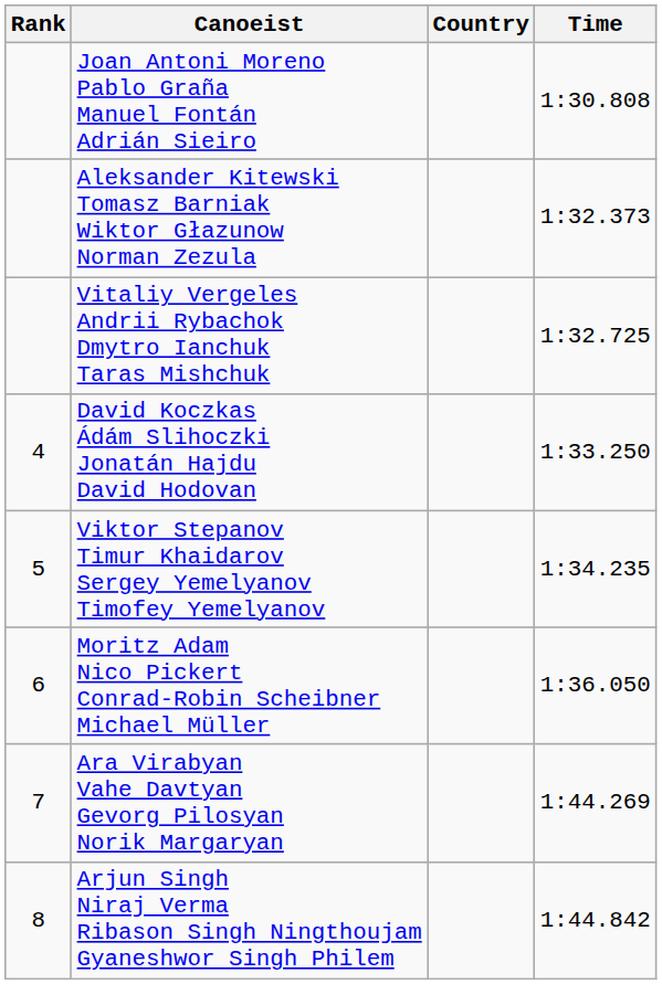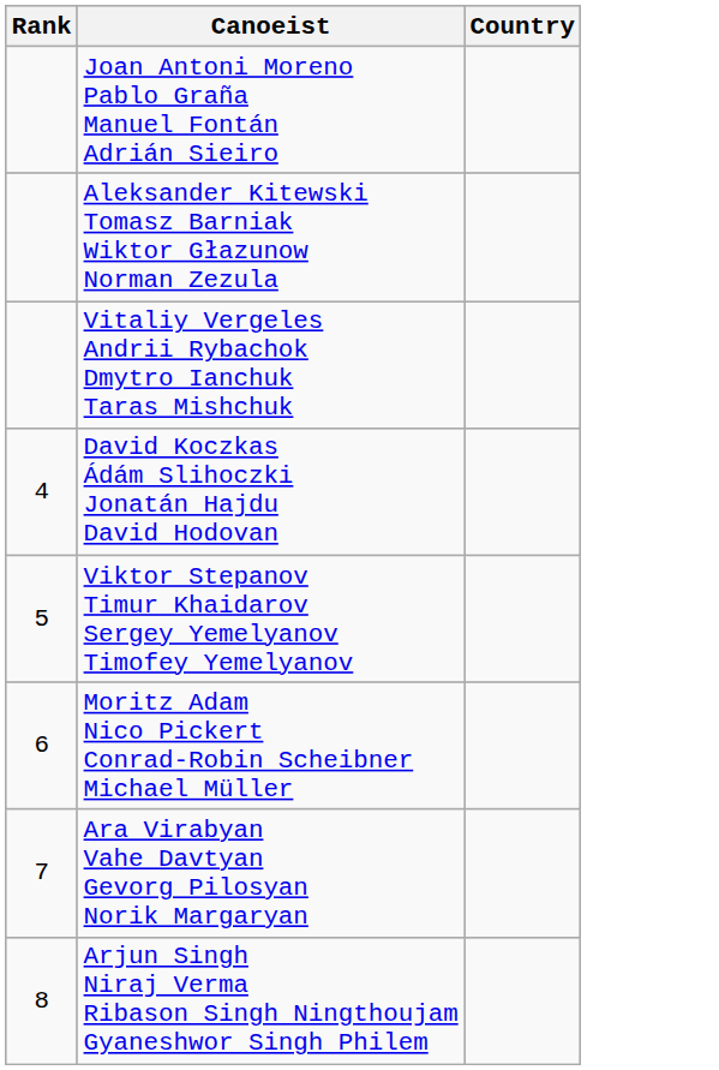 <table class="wikitable" style="text-align:center">
 <tr>
 <th>Rank</th>
 <th>Canoeist</th>
 <th>Country</th>
-<th>Time</th>
 </tr>
 <tr>
 <td></td>
 <td align="left"><a href='#'>Joan Antoni Moreno</a><br><a href='#'>Pablo Graña</a><br><a href='#'>Manuel Fontán</a><br><a href='#'>Adrián Sieiro</a></td>
 <td align="left"></td>
-<td>1:30.808</td>
 </tr>
 <tr>
 <td></td>
 <td align="left"><a href='#'>Aleksander Kitewski</a><br><a href='#'>Tomasz Barniak</a><br><a href='#'>Wiktor Głazunow</a><br><a href='#'>Norman Zezula</a></td>
 <td align="left"></td>
-<td>1:32.373</td>
 </tr>
 <tr>
 <td></td>
 <td align="left"><a href='#'>Vitaliy Vergeles</a><br><a href='#'>Andrii Rybachok</a><br><a href='#'>Dmytro Ianchuk</a><br><a href='#'>Taras Mishchuk</a></td>
 <td align="left"></td>
-<td>1:32.725</td>
 </tr>
 <tr>
 <td>4</td>
 <td align="left"><a href='#'>David Koczkas</a><br><a href='#'>Ádám Slihoczki</a><br><a href='#'>Jonatán Hajdu</a><br><a href='#'>David Hodovan</a></td>
 <td align="left"></td>
-<td>1:33.250</td>
 </tr>
 <tr>
 <td>5</td>
 <td align="left"><a href='#'>Viktor Stepanov</a><br><a href='#'>Timur Khaidarov</a><br><a href='#'>Sergey Yemelyanov</a><br><a href='#'>Timofey Yemelyanov</a></td>
 <td align="left"></td>
-<td>1:34.235</td>
 </tr>
 <tr>
 <td>6</td>
 <td align="left"><a href='#'>Moritz Adam</a><br><a href='#'>Nico Pickert</a><br><a href='#'>Conrad-Robin Scheibner</a><br><a href='#'>Michael Müller</a></td>
 <td align="left"></td>
-<td>1:36.050</td>
 </tr>
 <tr>
 <td>7</td>
 <td align="left"><a href='#'>Ara Virabyan</a><br><a href='#'>Vahe Davtyan</a><br><a href='#'>Gevorg Pilosyan</a><br><a href='#'>Norik Margaryan</a></td>
 <td align="left"></td>
-<td>1:44.269</td>
 </tr>
 <tr>
 <td>8</td>
 <td align="left"><a href='#'>Arjun Singh</a><br><a href='#'>Niraj Verma</a><br><a href='#'>Ribason Singh Ningthoujam</a><br><a href='#'>Gyaneshwor Singh Philem</a></td>
 <td align="left"></td>
-<td>1:44.842</td>
 </tr>
 </table>
